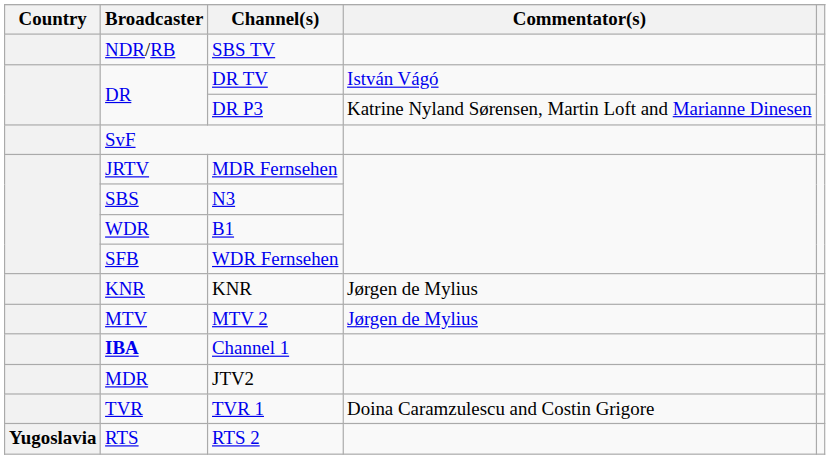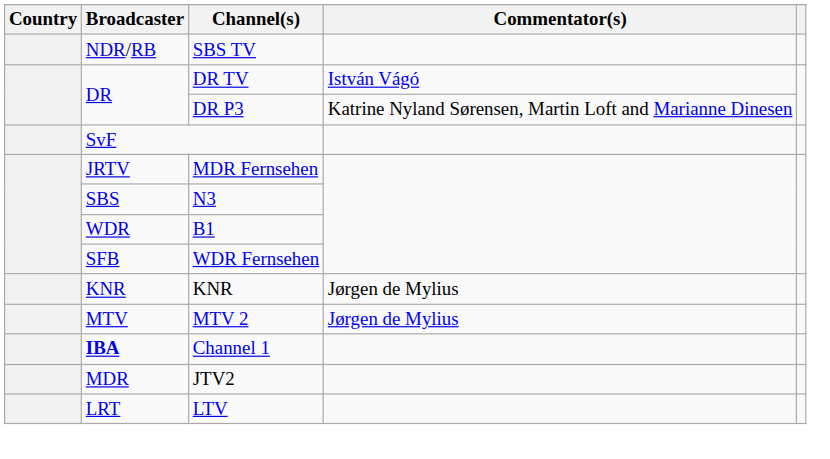 <table class="wikitable plainrowheaders">
 <tr>
 </tr>
 <tr>
 <th scope="col">Country</th>
 <th scope="col">Broadcaster</th>
 <th scope="col">Channel(s)</th>
 <th scope="col">Commentator(s)</th>
 <th scope="col"></th>
 </tr>
 <tr>
 <th scope="row"></th>
 <td><a href='#'>NDR</a>/<a href='#'>RB</a></td>
 <td><a href='#'>SBS TV</a></td>
 <td></td>
 <td style="text-align:center"></td>
 </tr>
 <tr>
 <th scope="rowgroup" rowspan="2"></th>
 <td rowspan="2"><a href='#'>DR</a></td>
 <td><a href='#'>DR TV</a></td>
 <td><a href='#'>István Vágó</a></td>
 <td rowspan="2" style="text-align:center"></td>
 </tr>
 <tr>
 <td><a href='#'>DR P3</a></td>
 <td>Katrine Nyland Sørensen, Martin Loft and <a href='#'>Marianne Dinesen</a></td>
 </tr>
 <tr>
 <th scope="row"></th>
 <td colspan="2"><a href='#'>SvF</a></td>
 <td></td>
 <td style="text-align:center"></td>
 </tr>
 <tr>
 <th scope="rowgroup" rowspan="4"></th>
 <td><a href='#'>JRTV</a></td>
 <td><a href='#'>MDR Fernsehen</a></td>
 <td rowspan="4"></td>
 <td rowspan="4" style="text-align:center"></td>
 </tr>
 <tr>
 <td><a href='#'>SBS</a></td>
 <td><a href='#'>N3</a></td>
 </tr>
 <tr>
 <td><a href='#'>WDR</a></td>
 <td><a href='#'>B1</a></td>
 </tr>
 <tr>
 <td><a href='#'>SFB</a></td>
 <td><a href='#'>WDR Fernsehen</a></td>
 </tr>
 <tr>
 <th scope="row"></th>
 <td><a href='#'>KNR</a></td>
 <td>KNR</td>
 <td>Jørgen de Mylius</td>
 <td style="text-align:center"></td>
 </tr>
 <tr>
 <th scope="row"></th>
 <td><a href='#'>MTV</a></td>
 <td><a href='#'>MTV 2</a></td>
 <td><a href='#'>Jørgen de Mylius</a></td>
 <td style="text-align:center"></td>
 </tr>
 <tr>
 <th scope="row"></th>
 <td><strong><a href='#'>IBA</a></strong></td>
 <td><a href='#'>Channel 1</a></td>
 <td></td>
 <td style="text-align:center"></td>
 </tr>
 <tr>
 <th scope="row"></th>
 <td><a href='#'>MDR</a></td>
 <td>JTV2</td>
 <td></td>
 <td style="text-align:center"></td>
 </tr>
 <tr>
 <th scope="row"></th>
-<td><a href='#'>TVR</a></td>
-<td><a href='#'>TVR 1</a></td>
-<td>Doina Caramzulescu and Costin Grigore</td>
-<td style="text-align:center"></td>
-</tr>
-<tr>
-<th scope="row"> Yugoslavia</th>
-<td><a href='#'>RTS</a></td>
-<td><a href='#'>RTS 2</a></td>
+<td><a href='#'>LRT</a></td>
+<td><a href='#'>LTV</a></td>
 <td></td>
 <td style="text-align:center"></td>
 </tr>
 </table>
